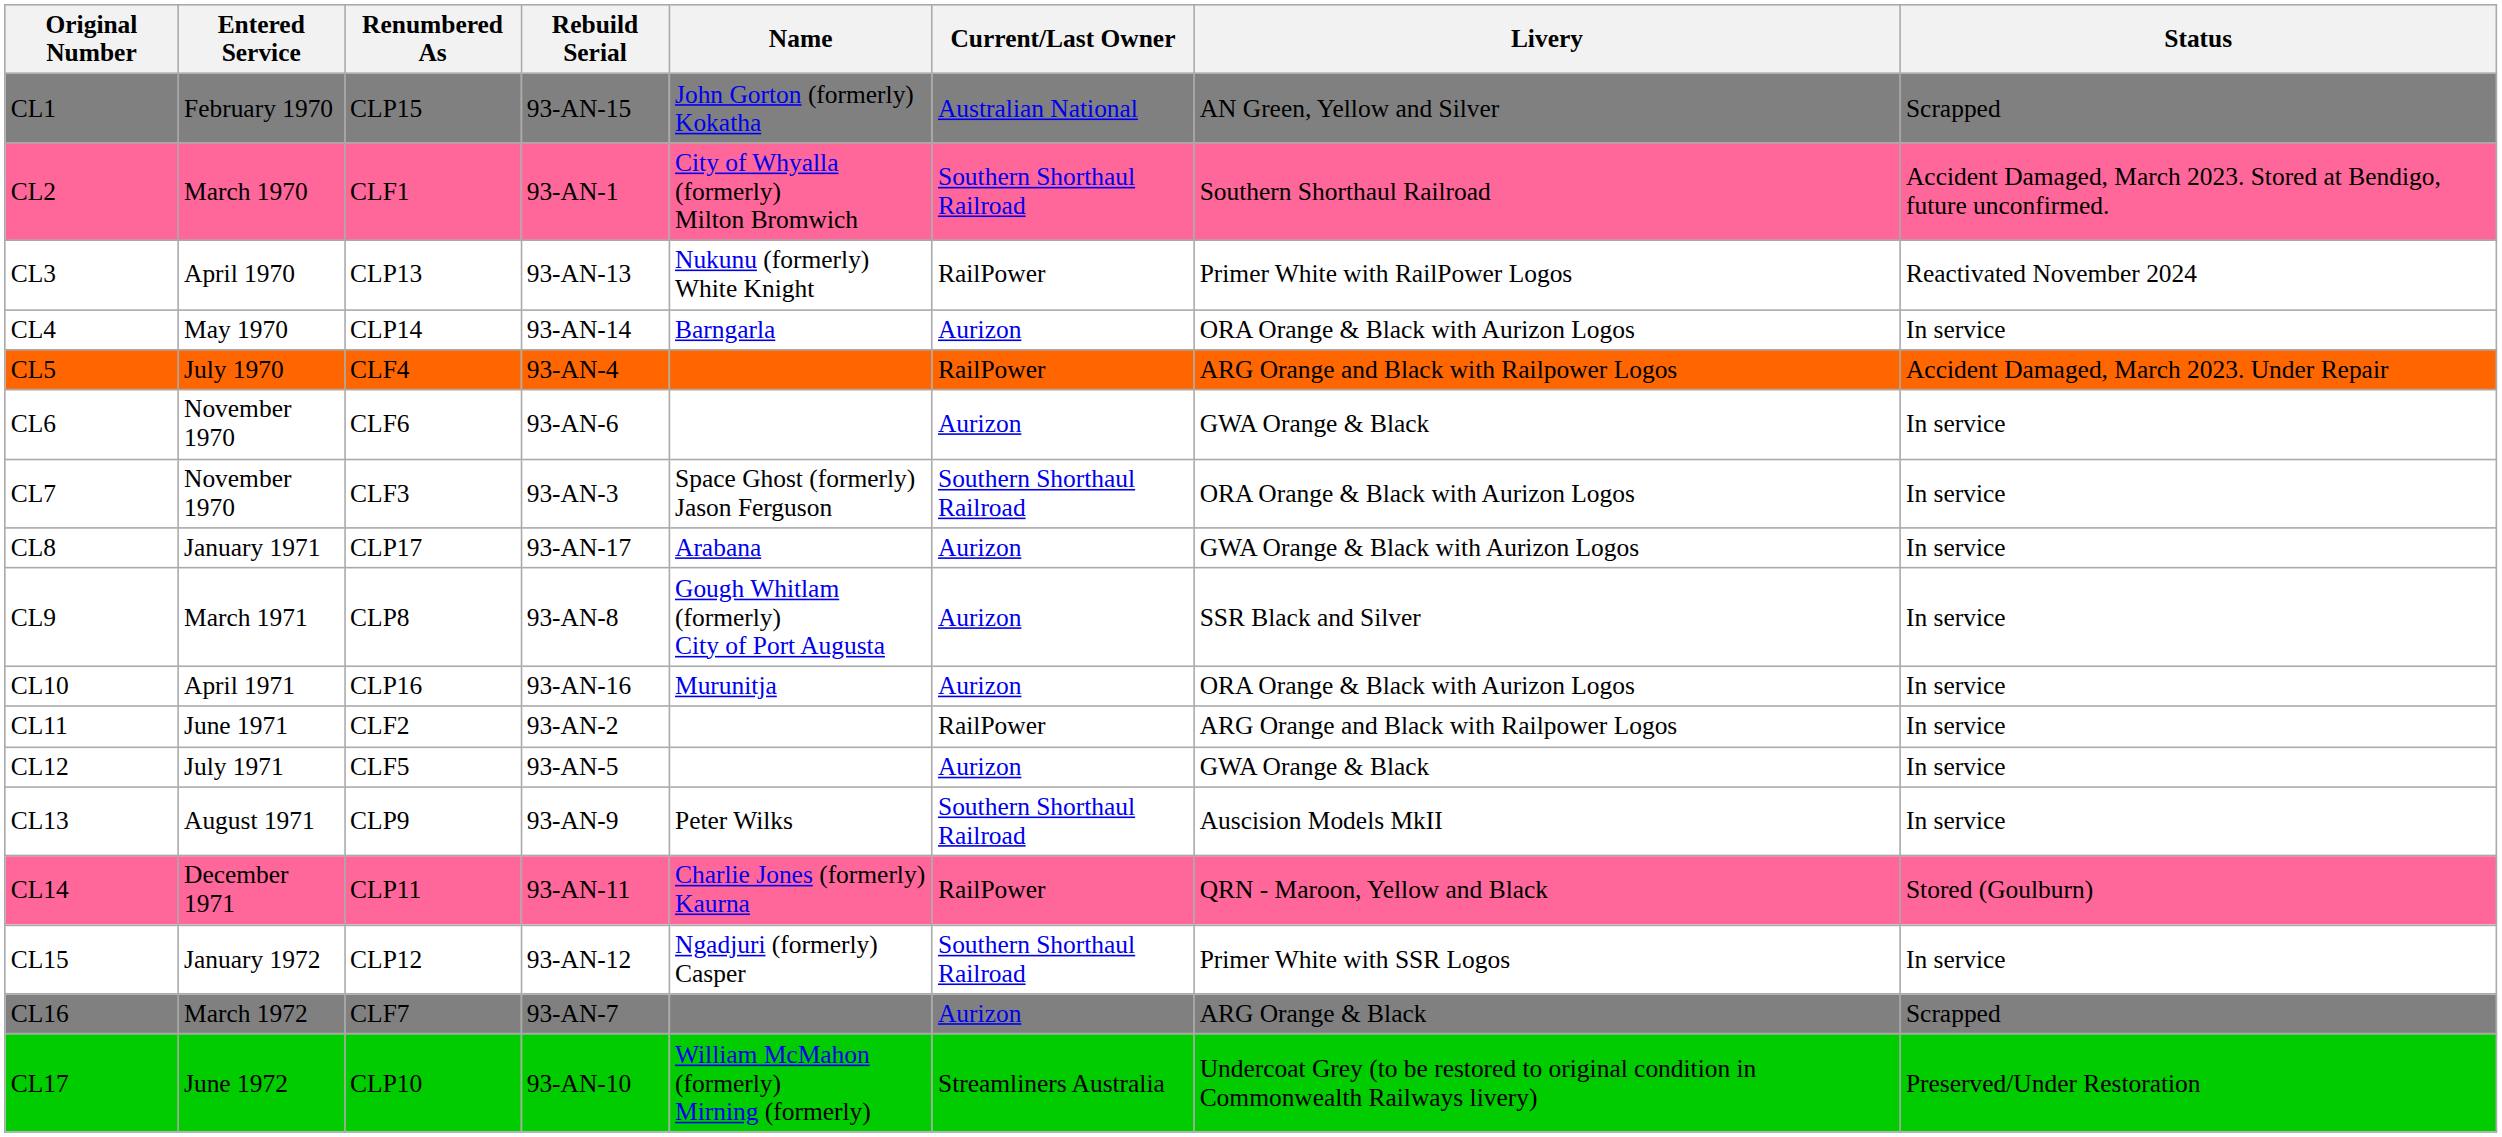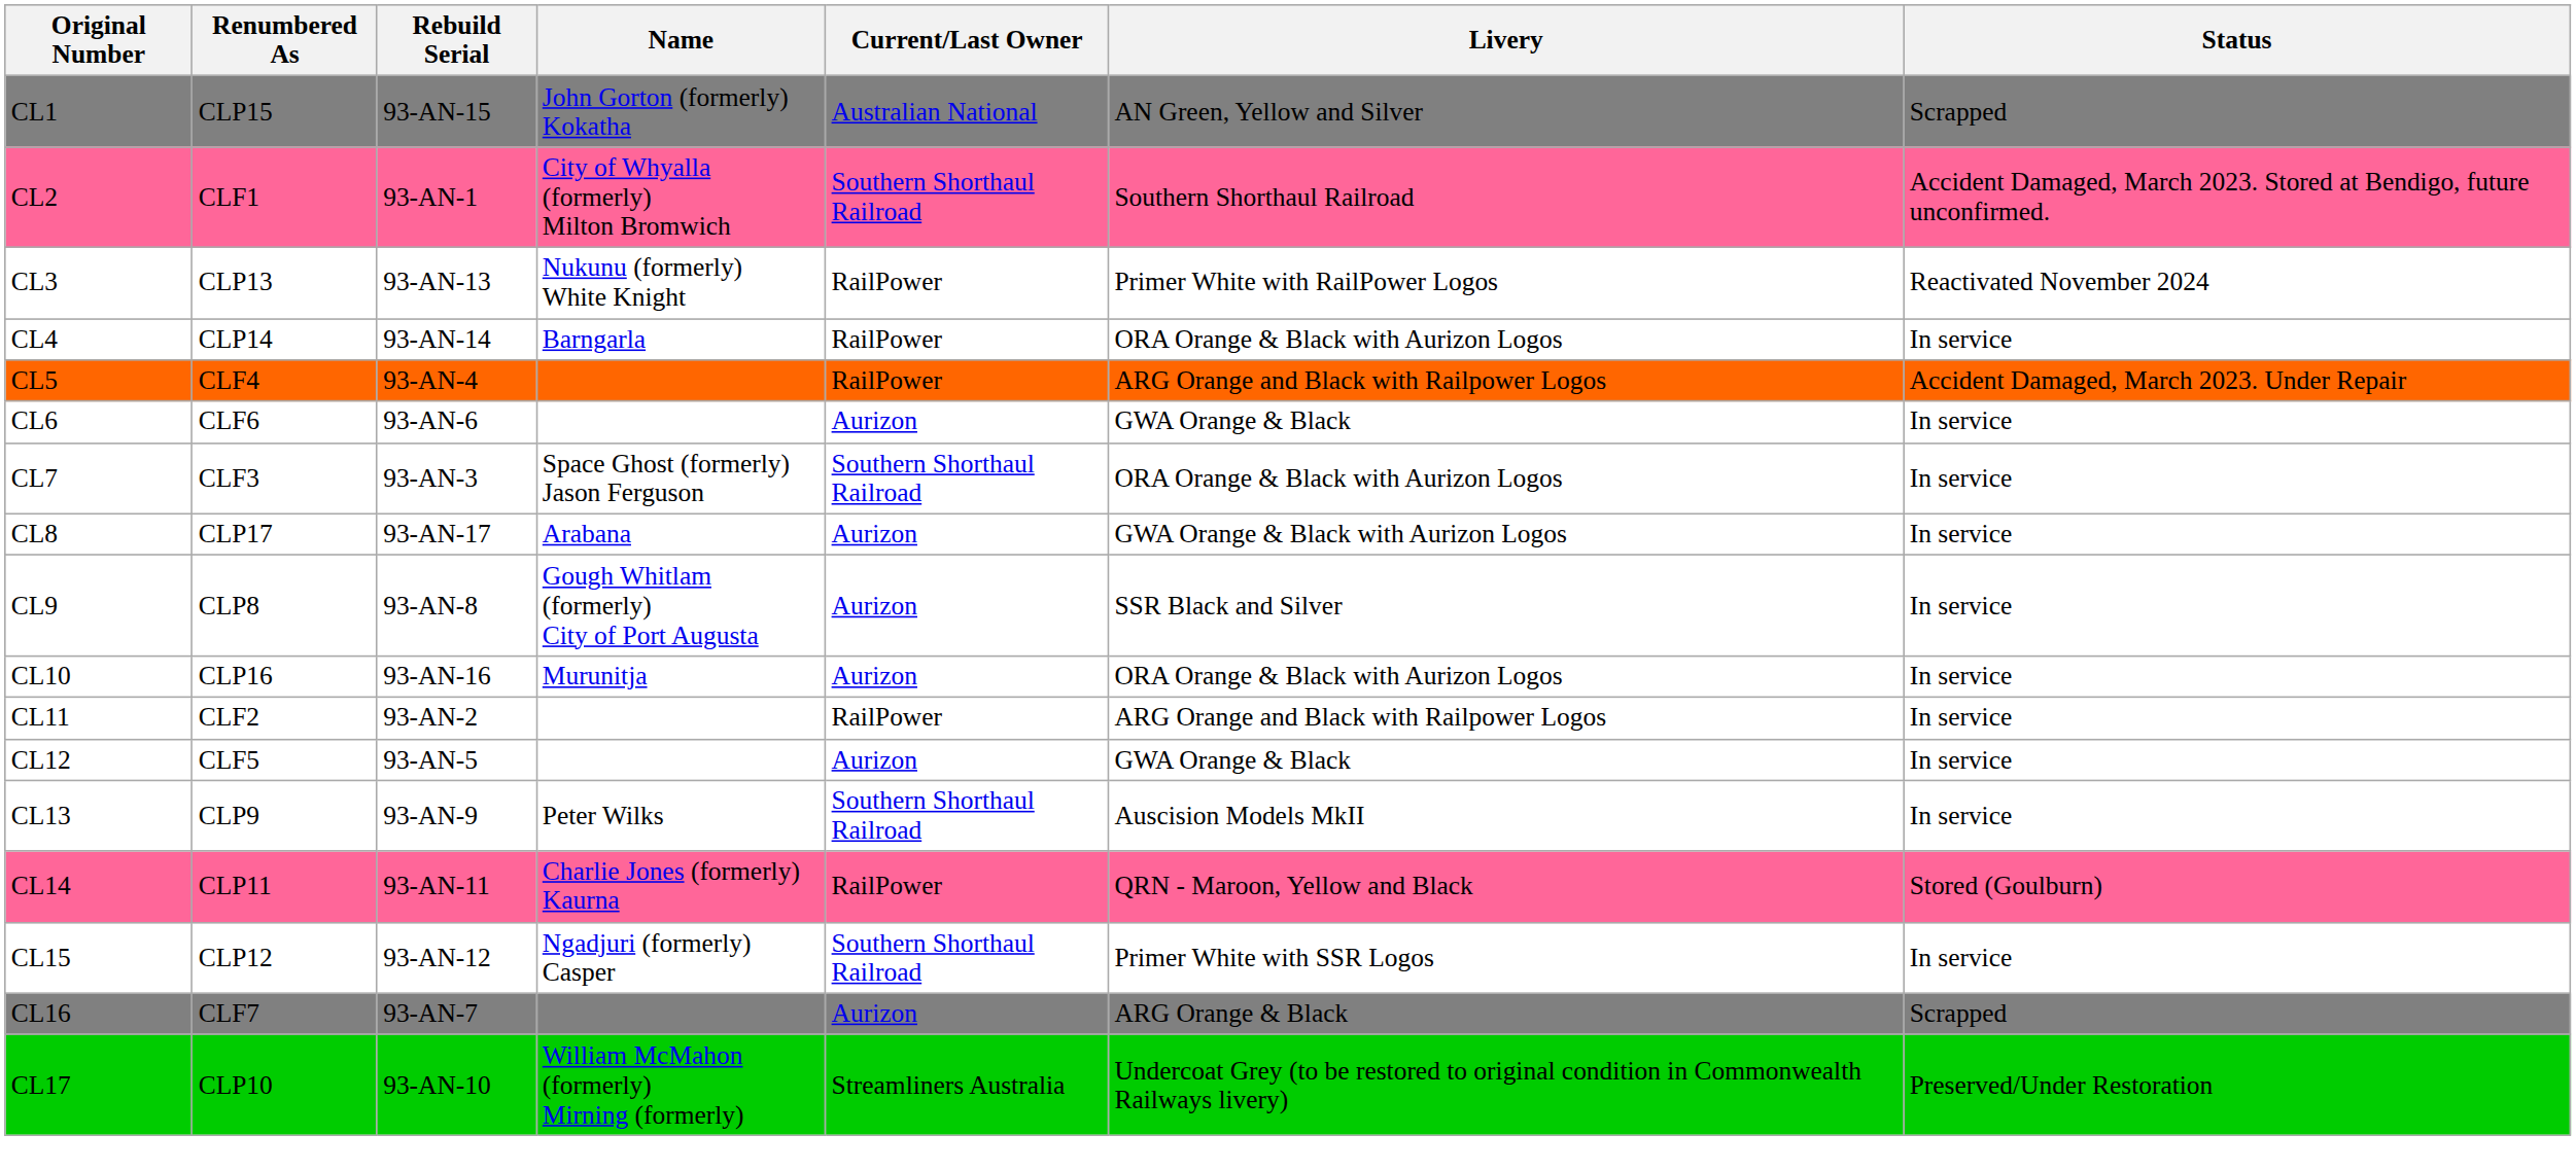 <table class="wikitable sortable">
 <tr>
 <th>Original Number</th>
-<th>Entered Service</th>
 <th>Renumbered As</th>
 <th>Rebuild Serial</th>
 <th>Name</th>
 <th>Current/Last Owner</th>
 <th>Livery</th>
 <th>Status</th>
 </tr>
 <tr>
 <td bgcolor="#808080">CL1</td>
-<td bgcolor="#808080">February 1970</td>
 <td bgcolor="#808080">CLP15</td>
 <td bgcolor="#808080">93-AN-15</td>
 <td bgcolor="#808080"><a href='#'>John Gorton</a> (formerly)<br><a href='#'>Kokatha</a></td>
 <td bgcolor="#808080"><a href='#'>Australian National</a></td>
 <td bgcolor="#808080">AN Green, Yellow and Silver</td>
 <td bgcolor="#808080">Scrapped</td>
 </tr>
 <tr>
 <td bgcolor="#FF6699">CL2</td>
-<td bgcolor="#FF6699">March 1970</td>
 <td bgcolor="#FF6699">CLF1</td>
 <td bgcolor="#FF6699">93-AN-1</td>
 <td bgcolor="#FF6699"><a href='#'>City of Whyalla</a> (formerly)<br>Milton Bromwich</td>
 <td bgcolor="#FF6699"><a href='#'>Southern Shorthaul Railroad</a></td>
 <td bgcolor="#FF6699">Southern Shorthaul Railroad</td>
 <td bgcolor="#FF6699">Accident Damaged, March 2023. Stored at Bendigo, future unconfirmed.</td>
 </tr>
 <tr>
 <td bgcolor="#FFFFFF">CL3</td>
-<td bgcolor="#FFFFFF">April 1970</td>
 <td bgcolor="#FFFFFF">CLP13</td>
 <td bgcolor="#FFFFFF">93-AN-13</td>
 <td bgcolor="#FFFFFF"><a href='#'>Nukunu</a> (formerly)<br>White Knight</td>
 <td bgcolor="#FFFFFF">RailPower</td>
 <td bgcolor="#FFFFFF">Primer White with RailPower Logos</td>
 <td bgcolor="#FFFFFF">Reactivated November 2024</td>
 </tr>
 <tr>
 <td bgcolor="#FFFFFF">CL4</td>
-<td bgcolor="#FFFFFF">May 1970</td>
 <td bgcolor="#FFFFFF">CLP14</td>
 <td bgcolor="#FFFFFF">93-AN-14</td>
 <td bgcolor="#FFFFFF"><a href='#'>Barngarla</a></td>
-<td bgcolor="#FFFFFF"><a href='#'>Aurizon</a></td>
+<td bgcolor="#FFFFFF">RailPower</td>
 <td bgcolor="#FFFFFF">ORA Orange & Black with Aurizon Logos</td>
 <td bgcolor="#FFFFFF">In service</td>
 </tr>
 <tr>
 <td bgcolor="#FF6600">CL5</td>
-<td bgcolor="#FF6600">July 1970</td>
 <td bgcolor="#FF6600">CLF4</td>
 <td bgcolor="#FF6600">93-AN-4</td>
 <td bgcolor="#FF6600"></td>
 <td bgcolor="#FF6600">RailPower</td>
 <td bgcolor="#FF6600">ARG Orange and Black with Railpower Logos</td>
 <td bgcolor="#FF6600">Accident Damaged, March 2023. Under Repair</td>
 </tr>
 <tr>
 <td bgcolor="#FFFFFF">CL6</td>
-<td bgcolor="#FFFFFF">November 1970</td>
 <td bgcolor="#FFFFFF">CLF6</td>
 <td bgcolor="#FFFFFF">93-AN-6</td>
 <td bgcolor="#FFFFFF"></td>
 <td bgcolor="#FFFFFF"><a href='#'>Aurizon</a></td>
 <td bgcolor="#FFFFFF">GWA Orange & Black</td>
 <td bgcolor="#FFFFFF">In service</td>
 </tr>
 <tr>
 <td bgcolor="#FFFFFF">CL7</td>
-<td bgcolor="#FFFFFF">November 1970</td>
 <td bgcolor="#FFFFFF">CLF3</td>
 <td bgcolor="#FFFFFF">93-AN-3</td>
 <td bgcolor="#FFFFFF">Space Ghost (formerly)<br>Jason Ferguson</td>
 <td bgcolor="#FFFFFF"><a href='#'>Southern Shorthaul Railroad</a></td>
 <td bgcolor="#FFFFFF">ORA Orange & Black with Aurizon Logos</td>
 <td bgcolor="#FFFFFF">In service</td>
 </tr>
 <tr>
 <td bgcolor="#FFFFFF">CL8</td>
-<td bgcolor="#FFFFFF">January 1971</td>
 <td bgcolor="#FFFFFF">CLP17</td>
 <td bgcolor="#FFFFFF">93-AN-17</td>
 <td bgcolor="#FFFFFF"><a href='#'>Arabana</a></td>
 <td bgcolor="#FFFFFF"><a href='#'>Aurizon</a></td>
 <td bgcolor="#FFFFFF">GWA Orange & Black with Aurizon Logos</td>
 <td bgcolor="#FFFFFF">In service</td>
 </tr>
 <tr>
 <td bgcolor="#FFFFFF">CL9</td>
-<td bgcolor="#FFFFFF">March 1971</td>
 <td bgcolor="#FFFFFF">CLP8</td>
 <td bgcolor="#FFFFFF">93-AN-8</td>
 <td bgcolor="#FFFFFF"><a href='#'>Gough Whitlam</a> (formerly)<br><a href='#'>City of Port Augusta</a></td>
 <td bgcolor="#FFFFFF"><a href='#'>Aurizon</a></td>
 <td bgcolor="#FFFFFF">SSR Black and Silver</td>
 <td bgcolor="#FFFFFF">In service</td>
 </tr>
 <tr>
 <td bgcolor="#FFFFFF">CL10</td>
-<td bgcolor="#FFFFFF">April 1971</td>
 <td bgcolor="#FFFFFF">CLP16</td>
 <td bgcolor="#FFFFFF">93-AN-16</td>
 <td bgcolor="#FFFFFF"><a href='#'>Murunitja</a></td>
 <td bgcolor="#FFFFFF"><a href='#'>Aurizon</a></td>
 <td bgcolor="#FFFFFF">ORA Orange & Black with Aurizon Logos</td>
 <td bgcolor="#FFFFFF">In service</td>
 </tr>
 <tr>
 <td bgcolor="#FFFFFF">CL11</td>
-<td bgcolor="#FFFFFF">June 1971</td>
 <td bgcolor="#FFFFFF">CLF2</td>
 <td bgcolor="#FFFFFF">93-AN-2</td>
 <td bgcolor="#FFFFFF"></td>
 <td bgcolor="#FFFFFF">RailPower</td>
 <td bgcolor="#FFFFFF">ARG Orange and Black with Railpower Logos</td>
 <td bgcolor="#FFFFFF">In service</td>
 </tr>
 <tr>
 <td bgcolor="#FFFFFF">CL12</td>
-<td bgcolor="#FFFFFF">July 1971</td>
 <td bgcolor="#FFFFFF">CLF5</td>
 <td bgcolor="#FFFFFF">93-AN-5</td>
 <td bgcolor="#FFFFFF"></td>
 <td bgcolor="#FFFFFF"><a href='#'>Aurizon</a></td>
 <td bgcolor="#FFFFFF">GWA Orange & Black</td>
 <td bgcolor="#FFFFFF">In service</td>
 </tr>
 <tr>
 <td bgcolor="#FFFFFF">CL13</td>
-<td bgcolor="#FFFFFF">August 1971</td>
 <td bgcolor="#FFFFFF">CLP9</td>
 <td bgcolor="#FFFFFF">93-AN-9</td>
 <td bgcolor="#FFFFFF">Peter Wilks</td>
 <td bgcolor="#FFFFFF"><a href='#'>Southern Shorthaul Railroad</a></td>
 <td bgcolor="#FFFFFF">Auscision Models MkII</td>
 <td bgcolor="#FFFFFF">In service</td>
 </tr>
 <tr>
 <td bgcolor="#FF6699">CL14</td>
-<td bgcolor="#FF6699">December 1971</td>
 <td bgcolor="#FF6699">CLP11</td>
 <td bgcolor="#FF6699">93-AN-11</td>
 <td bgcolor="#FF6699"><a href='#'>Charlie Jones</a> (formerly)<br><a href='#'>Kaurna</a></td>
 <td bgcolor="#FF6699">RailPower</td>
 <td bgcolor="#FF6699">QRN - Maroon, Yellow and Black</td>
 <td bgcolor="#FF6699">Stored (Goulburn)</td>
 </tr>
 <tr>
 <td bgcolor="#FFFFFF">CL15</td>
-<td bgcolor="#FFFFFF">January 1972</td>
 <td bgcolor="#FFFFFF">CLP12</td>
 <td bgcolor="#FFFFFF">93-AN-12</td>
 <td bgcolor="#FFFFFF"><a href='#'>Ngadjuri</a> (formerly)<br>Casper</td>
 <td bgcolor="#FFFFFF"><a href='#'>Southern Shorthaul Railroad</a></td>
 <td bgcolor="#FFFFFF">Primer White with SSR Logos</td>
 <td bgcolor="#FFFFFF">In service</td>
 </tr>
 <tr>
 <td bgcolor="#808080">CL16</td>
-<td bgcolor="#808080">March 1972</td>
 <td bgcolor="#808080">CLF7</td>
 <td bgcolor="#808080">93-AN-7</td>
 <td bgcolor="#808080"></td>
 <td bgcolor="#808080"><a href='#'>Aurizon</a></td>
 <td bgcolor="#808080">ARG Orange & Black</td>
 <td bgcolor="#808080">Scrapped</td>
 </tr>
 <tr>
 <td bgcolor="#00CC00">CL17</td>
-<td bgcolor="#00CC00">June 1972</td>
 <td bgcolor="#00CC00">CLP10</td>
 <td bgcolor="#00CC00">93-AN-10</td>
 <td bgcolor="#00CC00"><a href='#'>William McMahon</a> (formerly)<br><a href='#'>Mirning</a> (formerly)</td>
 <td bgcolor="#00CC00">Streamliners Australia</td>
 <td bgcolor="#00CC00">Undercoat Grey (to be restored to original condition in Commonwealth Railways livery)</td>
 <td bgcolor="#00CC00">Preserved/Under Restoration</td>
 </tr>
 </table>
